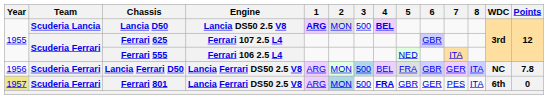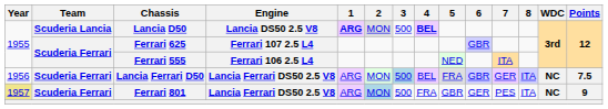 <table class="wikitable" style="text-align:center; font-size:90%">
 <tr>
 <th>Year</th>
 <th>Team</th>
 <th>Chassis</th>
 <th>Engine</th>
 <th>1</th>
 <th>2</th>
 <th>3</th>
 <th>4</th>
 <th>5</th>
 <th>6</th>
 <th>7</th>
 <th>8</th>
 <th>WDC</th>
 <th><a href='#'>Points</a></th>
 </tr>
 <tr>
 <td rowspan=3><a href='#'>1955</a></td>
 <th><a href='#'>Scuderia Lancia</a></th>
 <th><a href='#'>Lancia</a> <a href='#'>D50</a></th>
 <th><a href='#'>Lancia</a> DS50 2.5 <a href='#'>V8</a></th>
 <td style="background:#EFCFFF;"><strong><a href='#'>ARG</a><br></strong></td>
 <td style="background:#DFDFDF;"><a href='#'>MON</a><br></td>
 <td><a href='#'>500</a></td>
 <td style="background:#EFCFFF;"><strong><a href='#'>BEL</a></strong><br></td>
 <td></td>
 <td></td>
 <td></td>
 <td></td>
 <td rowspan=3 style="background:#FFDF9F;"><strong>3rd</strong></td>
 <td rowspan=3 style="background:#FFDF9F;"><strong>12</strong></td>
 </tr>
 <tr>
 <th rowspan=2><a href='#'>Scuderia Ferrari</a></th>
 <th><a href='#'>Ferrari</a> <a href='#'>625</a></th>
 <th><a href='#'>Ferrari</a> 107 2.5 <a href='#'>L4</a></th>
 <td></td>
 <td></td>
 <td></td>
 <td></td>
 <td></td>
 <td style="background:#CFCFFF;"><a href='#'>GBR</a><br></td>
 <td></td>
 <td></td>
 </tr>
 <tr>
 <th><a href='#'>Ferrari</a> <a href='#'>555</a></th>
 <th><a href='#'>Ferrari</a> 106 2.5 <a href='#'>L4</a></th>
 <td></td>
 <td></td>
 <td></td>
 <td></td>
 <td style="background:#DFFFDF;"><a href='#'>NED</a><br></td>
 <td></td>
 <td style="background:#FFDF9F;"><a href='#'>ITA</a><br></td>
 <td></td>
 </tr>
 <tr>
 <td><a href='#'>1956</a></td>
 <th><a href='#'>Scuderia Ferrari</a></th>
 <th><a href='#'>Lancia</a> <a href='#'>Ferrari</a> <a href='#'>D50</a></th>
 <th><a href='#'>Lancia</a> <a href='#'>Ferrari</a> DS50 2.5 <a href='#'>V8</a></th>
 <td style="background:#EFCFFF;"><a href='#'>ARG</a><br></td>
 <td style="background:#DFFFDF;"><a href='#'>MON</a><br></td>
 <td style="background: lightblue;"><a href='#'>500</a></td>
 <td style="background:#EFCFFF;"><a href='#'>BEL</a><br></td>
 <td style="background:#DFDFDF;"><a href='#'>FRA</a><br></td>
 <td style="background:#CFCFFF;"><a href='#'>GBR</a><br></td>
 <td style="background:#EFCFFF;"><a href='#'>GER</a><br></td>
 <td style="background:#CFCFFF;"><a href='#'>ITA</a><br></td>
 <th>NC</th>
-<th>7.8</th>
+<th>7.5</th>
 </tr>
 <tr>
 <td style="background: khaki;"><a href='#'>1957</a></td>
 <th><a href='#'>Scuderia Ferrari</a></th>
 <th><a href='#'>Ferrari</a> <a href='#'>801</a></th>
 <th><a href='#'>Lancia</a> <a href='#'>Ferrari</a> DS50 2.5 <a href='#'>V8</a></th>
 <td style="background:#EFCFFF;"><a href='#'>ARG</a><br></td>
 <td style="background: lightblue;"><a href='#'>MON</a></td>
 <td><a href='#'>500</a></td>
-<td><strong><a href='#'>FRA</a></strong></td>
+<td><a href='#'>FRA</a></td>
 <td><a href='#'>GBR</a></td>
 <td><a href='#'>GER</a></td>
 <td><a href='#'>PES</a></td>
 <td><a href='#'>ITA</a></td>
-<th>6th</th>
-<th>0</th>
+<th>NC</th>
+<th>9</th>
 </tr>
 <tr>
 <th colspan="14"></th>
 </tr>
 </table>
